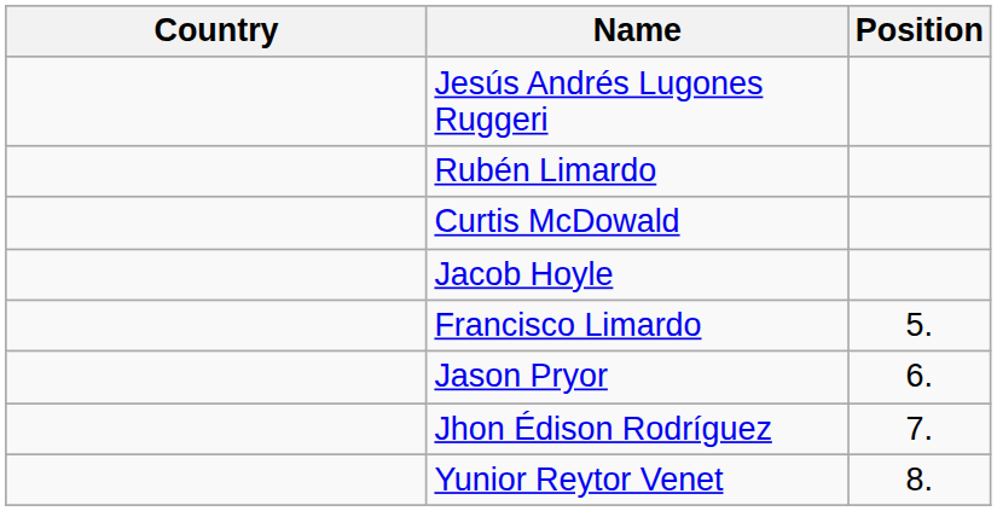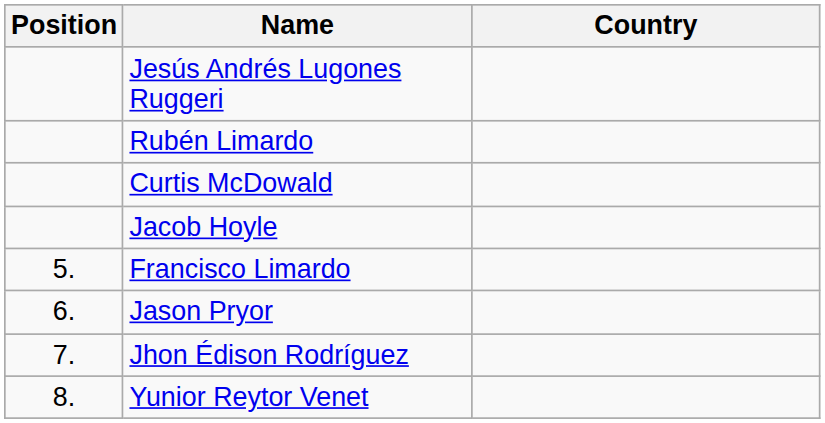 <table class="wikitable">
 <tr>
+<th width="20">Position</th>
+<th width="200">Name</th>
 <th width="200">Country</th>
-<th width="200">Name</th>
-<th width="20">Position</th>
 </tr>
 <tr>
+<td align="center"></td>
+<td><a href='#'>Jesús Andrés Lugones Ruggeri</a></td>
 <td></td>
-<td><a href='#'>Jesús Andrés Lugones Ruggeri</a></td>
-<td align="center"></td>
 </tr>
 <tr>
+<td align="center"></td>
+<td><a href='#'>Rubén Limardo</a></td>
 <td></td>
-<td><a href='#'>Rubén Limardo</a></td>
-<td align="center"></td>
 </tr>
 <tr>
+<td align="center"></td>
+<td><a href='#'>Curtis McDowald</a></td>
 <td></td>
-<td><a href='#'>Curtis McDowald</a></td>
-<td align="center"></td>
 </tr>
 <tr>
+<td align="center"></td>
+<td><a href='#'>Jacob Hoyle</a></td>
 <td></td>
-<td><a href='#'>Jacob Hoyle</a></td>
-<td align="center"></td>
 </tr>
 <tr>
+<td align="center">5.</td>
+<td><a href='#'>Francisco Limardo</a></td>
 <td></td>
-<td><a href='#'>Francisco Limardo</a></td>
-<td align="center">5.</td>
 </tr>
 <tr>
+<td align="center">6.</td>
+<td><a href='#'>Jason Pryor</a></td>
 <td></td>
-<td><a href='#'>Jason Pryor</a></td>
-<td align="center">6.</td>
 </tr>
 <tr>
+<td align="center">7.</td>
+<td><a href='#'>Jhon Édison Rodríguez</a></td>
 <td></td>
-<td><a href='#'>Jhon Édison Rodríguez</a></td>
-<td align="center">7.</td>
 </tr>
 <tr>
+<td align="center">8.</td>
+<td><a href='#'>Yunior Reytor Venet</a></td>
 <td></td>
-<td><a href='#'>Yunior Reytor Venet</a></td>
-<td align="center">8.</td>
 </tr>
 </table>
